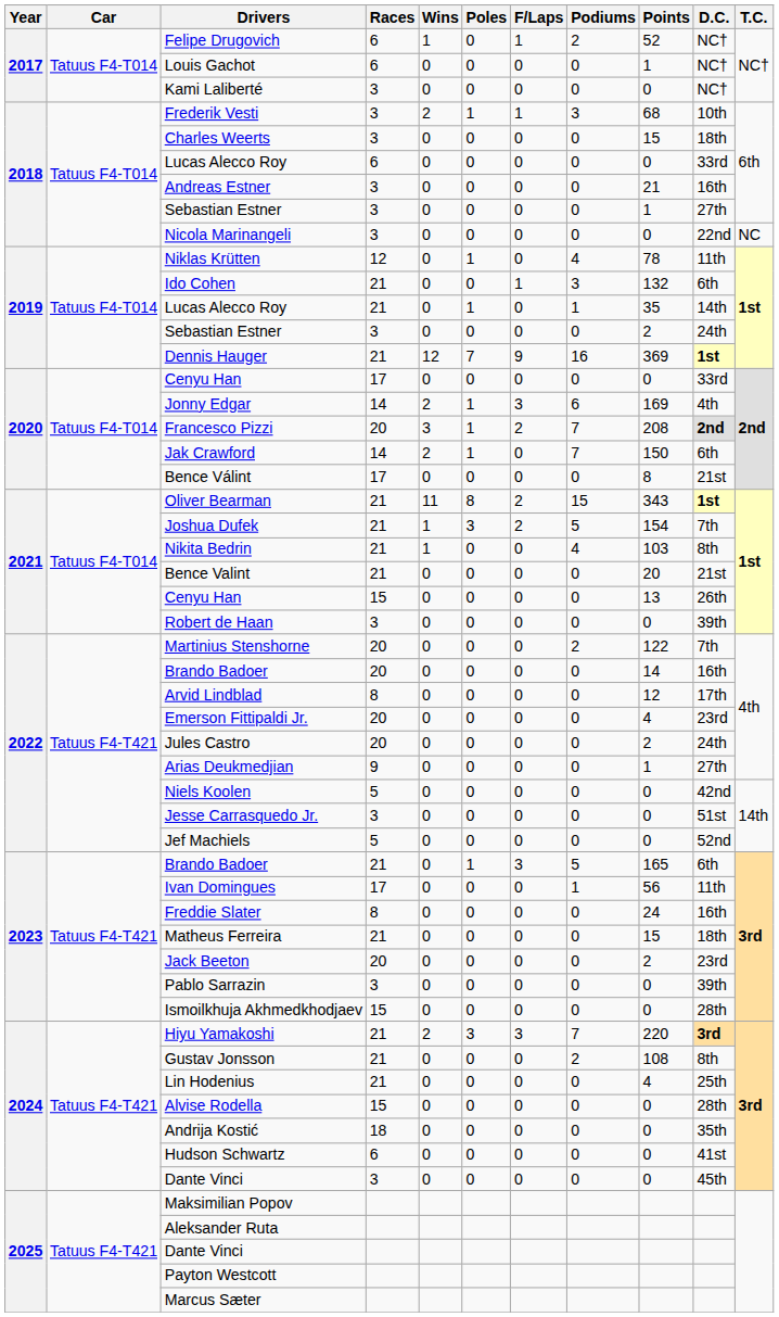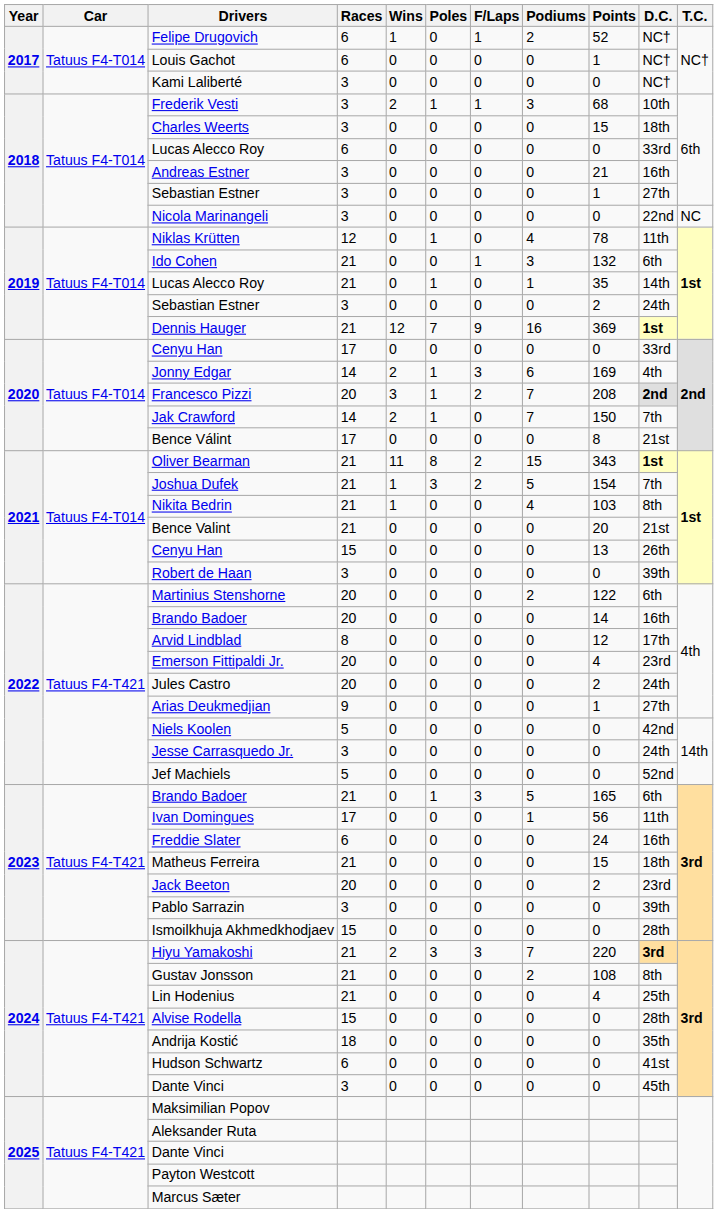 <table class="wikitable" style="font-size:85%">
 <tr>
 <th>Year</th>
 <th>Car</th>
 <th>Drivers</th>
 <th>Races</th>
 <th>Wins</th>
 <th>Poles</th>
 <th>F/Laps</th>
 <th>Podiums</th>
 <th>Points</th>
 <th>D.C.</th>
 <th>T.C.</th>
 </tr>
 <tr>
 <th rowspan=3><a href='#'>2017</a></th>
 <td rowspan="3"><a href='#'>Tatuus F4-T014</a></td>
 <td> <a href='#'>Felipe Drugovich</a></td>
 <td>6</td>
 <td>1</td>
 <td>0</td>
 <td>1</td>
 <td>2</td>
 <td>52</td>
 <td>NC†</td>
 <td rowspan=3>NC†</td>
 </tr>
 <tr>
 <td> Louis Gachot</td>
 <td>6</td>
 <td>0</td>
 <td>0</td>
 <td>0</td>
 <td>0</td>
 <td>1</td>
 <td>NC†</td>
 </tr>
 <tr>
 <td> Kami Laliberté</td>
 <td>3</td>
 <td>0</td>
 <td>0</td>
 <td>0</td>
 <td>0</td>
 <td>0</td>
 <td>NC†</td>
 </tr>
 <tr>
 <th rowspan="6"><a href='#'>2018</a></th>
 <td rowspan="6"><a href='#'>Tatuus F4-T014</a></td>
 <td> <a href='#'>Frederik Vesti</a></td>
 <td>3</td>
 <td>2</td>
 <td>1</td>
 <td>1</td>
 <td>3</td>
 <td>68</td>
 <td>10th</td>
 <td rowspan=5>6th</td>
 </tr>
 <tr>
 <td> <a href='#'>Charles Weerts</a></td>
 <td>3</td>
 <td>0</td>
 <td>0</td>
 <td>0</td>
 <td>0</td>
 <td>15</td>
 <td>18th</td>
 </tr>
 <tr>
 <td> Lucas Alecco Roy</td>
 <td>6</td>
 <td>0</td>
 <td>0</td>
 <td>0</td>
 <td>0</td>
 <td>0</td>
 <td>33rd</td>
 </tr>
 <tr>
 <td> <a href='#'>Andreas Estner</a></td>
 <td>3</td>
 <td>0</td>
 <td>0</td>
 <td>0</td>
 <td>0</td>
 <td>21</td>
 <td>16th</td>
 </tr>
 <tr>
 <td> Sebastian Estner</td>
 <td>3</td>
 <td>0</td>
 <td>0</td>
 <td>0</td>
 <td>0</td>
 <td>1</td>
 <td>27th</td>
 </tr>
 <tr>
 <td> <a href='#'>Nicola Marinangeli</a></td>
 <td>3</td>
 <td>0</td>
 <td>0</td>
 <td>0</td>
 <td>0</td>
 <td>0</td>
 <td>22nd</td>
 <td>NC</td>
 </tr>
 <tr>
 <th rowspan="5"><a href='#'>2019</a></th>
 <td rowspan="5"><a href='#'>Tatuus F4-T014</a></td>
 <td> <a href='#'>Niklas Krütten</a></td>
 <td>12</td>
 <td>0</td>
 <td>1</td>
 <td>0</td>
 <td>4</td>
 <td>78</td>
 <td>11th</td>
 <td rowspan=5 style="background:#FFFFBF;"><strong>1st</strong></td>
 </tr>
 <tr>
 <td> <a href='#'>Ido Cohen</a></td>
 <td>21</td>
 <td>0</td>
 <td>0</td>
 <td>1</td>
 <td>3</td>
 <td>132</td>
 <td>6th</td>
 </tr>
 <tr>
 <td> Lucas Alecco Roy</td>
 <td>21</td>
 <td>0</td>
 <td>1</td>
 <td>0</td>
 <td>1</td>
 <td>35</td>
 <td>14th</td>
 </tr>
 <tr>
 <td> Sebastian Estner</td>
 <td>3</td>
 <td>0</td>
 <td>0</td>
 <td>0</td>
 <td>0</td>
 <td>2</td>
 <td>24th</td>
 </tr>
 <tr>
 <td> <a href='#'>Dennis Hauger</a></td>
 <td>21</td>
 <td>12</td>
 <td>7</td>
 <td>9</td>
 <td>16</td>
 <td>369</td>
 <td style="background:#FFFFBF;"><strong>1st</strong></td>
 </tr>
 <tr>
 <th rowspan="5"><a href='#'>2020</a></th>
 <td rowspan="5"><a href='#'>Tatuus F4-T014</a></td>
 <td> <a href='#'>Cenyu Han</a></td>
 <td>17</td>
 <td>0</td>
 <td>0</td>
 <td>0</td>
 <td>0</td>
 <td>0</td>
 <td>33rd</td>
 <td rowspan=5 style="background:#DFDFDF;"><strong>2nd</strong></td>
 </tr>
 <tr>
 <td> <a href='#'>Jonny Edgar</a></td>
 <td>14</td>
 <td>2</td>
 <td>1</td>
 <td>3</td>
 <td>6</td>
 <td>169</td>
 <td>4th</td>
 </tr>
 <tr>
 <td> <a href='#'>Francesco Pizzi</a></td>
 <td>20</td>
 <td>3</td>
 <td>1</td>
 <td>2</td>
 <td>7</td>
 <td>208</td>
 <td style="background:#DFDFDF;"><strong>2nd</strong></td>
 </tr>
 <tr>
 <td> <a href='#'>Jak Crawford</a></td>
 <td>14</td>
 <td>2</td>
 <td>1</td>
 <td>0</td>
 <td>7</td>
 <td>150</td>
-<td>6th</td>
+<td>7th</td>
 </tr>
 <tr>
 <td> Bence Válint</td>
 <td>17</td>
 <td>0</td>
 <td>0</td>
 <td>0</td>
 <td>0</td>
 <td>8</td>
 <td>21st</td>
 </tr>
 <tr>
 <th rowspan="6"><a href='#'>2021</a></th>
 <td rowspan="6"><a href='#'>Tatuus F4-T014</a></td>
 <td> <a href='#'>Oliver Bearman</a></td>
 <td>21</td>
 <td>11</td>
 <td>8</td>
 <td>2</td>
 <td>15</td>
 <td>343</td>
 <td style="background:#FFFFBF;"><strong>1st</strong></td>
 <td rowspan="6" style="background:#FFFFBF;"><strong>1st</strong></td>
 </tr>
 <tr>
 <td> <a href='#'>Joshua Dufek</a></td>
 <td>21</td>
 <td>1</td>
 <td>3</td>
 <td>2</td>
 <td>5</td>
 <td>154</td>
 <td>7th</td>
 </tr>
 <tr>
 <td> <a href='#'>Nikita Bedrin</a></td>
 <td>21</td>
 <td>1</td>
 <td>0</td>
 <td>0</td>
 <td>4</td>
 <td>103</td>
 <td>8th</td>
 </tr>
 <tr>
 <td> Bence Valint</td>
 <td>21</td>
 <td>0</td>
 <td>0</td>
 <td>0</td>
 <td>0</td>
 <td>20</td>
 <td>21st</td>
 </tr>
 <tr>
 <td> <a href='#'>Cenyu Han</a></td>
 <td>15</td>
 <td>0</td>
 <td>0</td>
 <td>0</td>
 <td>0</td>
 <td>13</td>
 <td>26th</td>
 </tr>
 <tr>
 <td> <a href='#'>Robert de Haan</a></td>
 <td>3</td>
 <td>0</td>
 <td>0</td>
 <td>0</td>
 <td>0</td>
 <td>0</td>
 <td>39th</td>
 </tr>
 <tr>
 <th rowspan="9"><a href='#'>2022</a></th>
 <td rowspan="9"><a href='#'>Tatuus F4-T421</a></td>
 <td> <a href='#'>Martinius Stenshorne</a></td>
 <td>20</td>
 <td>0</td>
 <td>0</td>
 <td>0</td>
 <td>2</td>
 <td>122</td>
-<td>7th</td>
+<td>6th</td>
 <td rowspan="6">4th</td>
 </tr>
 <tr>
 <td> <a href='#'>Brando Badoer</a></td>
 <td>20</td>
 <td>0</td>
 <td>0</td>
 <td>0</td>
 <td>0</td>
 <td>14</td>
 <td>16th</td>
 </tr>
 <tr>
 <td> <a href='#'>Arvid Lindblad</a></td>
 <td>8</td>
 <td>0</td>
 <td>0</td>
 <td>0</td>
 <td>0</td>
 <td>12</td>
 <td>17th</td>
 </tr>
 <tr>
 <td> <a href='#'>Emerson Fittipaldi Jr.</a></td>
 <td>20</td>
 <td>0</td>
 <td>0</td>
 <td>0</td>
 <td>0</td>
 <td>4</td>
 <td>23rd</td>
 </tr>
 <tr>
 <td> Jules Castro</td>
 <td>20</td>
 <td>0</td>
 <td>0</td>
 <td>0</td>
 <td>0</td>
 <td>2</td>
 <td>24th</td>
 </tr>
 <tr>
 <td> <a href='#'>Arias Deukmedjian</a></td>
 <td>9</td>
 <td>0</td>
 <td>0</td>
 <td>0</td>
 <td>0</td>
 <td>1</td>
 <td>27th</td>
 </tr>
 <tr>
 <td> <a href='#'>Niels Koolen</a></td>
 <td>5</td>
 <td>0</td>
 <td>0</td>
 <td>0</td>
 <td>0</td>
 <td>0</td>
 <td>42nd</td>
 <td rowspan="3">14th</td>
 </tr>
 <tr>
 <td> <a href='#'>Jesse Carrasquedo Jr.</a></td>
 <td>3</td>
 <td>0</td>
 <td>0</td>
 <td>0</td>
 <td>0</td>
 <td>0</td>
-<td>51st</td>
+<td>24th</td>
 </tr>
 <tr>
 <td> Jef Machiels</td>
 <td>5</td>
 <td>0</td>
 <td>0</td>
 <td>0</td>
 <td>0</td>
 <td>0</td>
 <td>52nd</td>
 </tr>
 <tr>
 <th rowspan="7"><a href='#'>2023</a></th>
 <td rowspan="7"><a href='#'>Tatuus F4-T421</a></td>
 <td> <a href='#'>Brando Badoer</a></td>
 <td>21</td>
 <td>0</td>
 <td>1</td>
 <td>3</td>
 <td>5</td>
 <td>165</td>
 <td>6th</td>
 <td rowspan="7" style="background:#ffdf9f;"><strong>3rd</strong></td>
 </tr>
 <tr>
 <td> <a href='#'>Ivan Domingues</a></td>
 <td>17</td>
 <td>0</td>
 <td>0</td>
 <td>0</td>
 <td>1</td>
 <td>56</td>
 <td>11th</td>
 </tr>
 <tr>
 <td> <a href='#'>Freddie Slater</a></td>
-<td>8</td>
+<td>6</td>
 <td>0</td>
 <td>0</td>
 <td>0</td>
 <td>0</td>
 <td>24</td>
 <td>16th</td>
 </tr>
 <tr>
 <td> Matheus Ferreira</td>
 <td>21</td>
 <td>0</td>
 <td>0</td>
 <td>0</td>
 <td>0</td>
 <td>15</td>
 <td>18th</td>
 </tr>
 <tr>
 <td> <a href='#'>Jack Beeton</a></td>
 <td>20</td>
 <td>0</td>
 <td>0</td>
 <td>0</td>
 <td>0</td>
 <td>2</td>
 <td>23rd</td>
 </tr>
 <tr>
 <td> Pablo Sarrazin</td>
 <td>3</td>
 <td>0</td>
 <td>0</td>
 <td>0</td>
 <td>0</td>
 <td>0</td>
 <td>39th</td>
 </tr>
 <tr>
 <td> Ismoilkhuja Akhmedkhodjaev</td>
 <td>15</td>
 <td>0</td>
 <td>0</td>
 <td>0</td>
 <td>0</td>
 <td>0</td>
 <td>28th</td>
 </tr>
 <tr>
 <th rowspan="7"><a href='#'>2024</a></th>
 <td rowspan="7"><a href='#'>Tatuus F4-T421</a></td>
 <td> <a href='#'>Hiyu Yamakoshi</a></td>
 <td>21</td>
 <td>2</td>
 <td>3</td>
 <td>3</td>
 <td>7</td>
 <td>220</td>
 <td style="background:#ffdf9f;"><strong>3rd</strong></td>
 <td rowspan="7" style="background:#ffdf9f;"><strong>3rd</strong></td>
 </tr>
 <tr>
 <td> Gustav Jonsson</td>
 <td>21</td>
 <td>0</td>
 <td>0</td>
 <td>0</td>
 <td>2</td>
 <td>108</td>
 <td>8th</td>
 </tr>
 <tr>
 <td> Lin Hodenius</td>
 <td>21</td>
 <td>0</td>
 <td>0</td>
 <td>0</td>
 <td>0</td>
 <td>4</td>
 <td>25th</td>
 </tr>
 <tr>
 <td> <a href='#'>Alvise Rodella</a></td>
 <td>15</td>
 <td>0</td>
 <td>0</td>
 <td>0</td>
 <td>0</td>
 <td>0</td>
 <td>28th</td>
 </tr>
 <tr>
 <td> Andrija Kostić</td>
 <td>18</td>
 <td>0</td>
 <td>0</td>
 <td>0</td>
 <td>0</td>
 <td>0</td>
 <td>35th</td>
 </tr>
 <tr>
 <td> Hudson Schwartz</td>
 <td>6</td>
 <td>0</td>
 <td>0</td>
 <td>0</td>
 <td>0</td>
 <td>0</td>
 <td>41st</td>
 </tr>
 <tr>
 <td> Dante Vinci</td>
 <td>3</td>
 <td>0</td>
 <td>0</td>
 <td>0</td>
 <td>0</td>
 <td>0</td>
 <td>45th</td>
 </tr>
 <tr>
 <th rowspan="5"><a href='#'>2025</a></th>
 <td rowspan="5"><a href='#'>Tatuus F4-T421</a></td>
 <td> Maksimilian Popov</td>
 <td></td>
 <td></td>
 <td></td>
 <td></td>
 <td></td>
 <td></td>
 <td></td>
 <td rowspan="5"></td>
 </tr>
 <tr>
 <td> Aleksander Ruta</td>
 <td></td>
 <td></td>
 <td></td>
 <td></td>
 <td></td>
 <td></td>
 <td></td>
 </tr>
 <tr>
 <td> Dante Vinci</td>
 <td></td>
 <td></td>
 <td></td>
 <td></td>
 <td></td>
 <td></td>
 <td></td>
 </tr>
 <tr>
 <td> Payton Westcott</td>
 <td></td>
 <td></td>
 <td></td>
 <td></td>
 <td></td>
 <td></td>
 <td></td>
 </tr>
 <tr>
 <td> Marcus Sæter</td>
 <td></td>
 <td></td>
 <td></td>
 <td></td>
 <td></td>
 <td></td>
 <td></td>
 </tr>
 </table>
